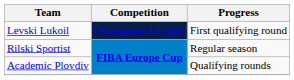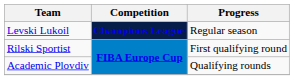 <table class="wikitable sortable">
 <tr>
 <th>Team</th>
 <th>Competition</th>
 <th>Progress</th>
 </tr>
 <tr>
 <td><a href='#'>Levski Lukoil</a></td>
 <td style="background-color:#071D49;color:#D0D3D4;text-align:center"><strong><a href='#'><span>Champions League</span></a></strong></td>
-<td>First qualifying round</td>
+<td>Regular season</td>
 </tr>
 <tr>
 <td><a href='#'>Rilski Sportist</a></td>
 <td style="background-color:#0080c8;color:#D0D3D4;text-align:center"  rowspan=2><strong><a href='#'><span>FIBA Europe Cup</span></a></strong></td>
-<td>Regular season</td>
+<td>First qualifying round</td>
 </tr>
 <tr>
 <td><a href='#'>Academic Plovdiv</a></td>
 <td>Qualifying rounds</td>
 </tr>
 <tr>
 </tr>
 </table>
